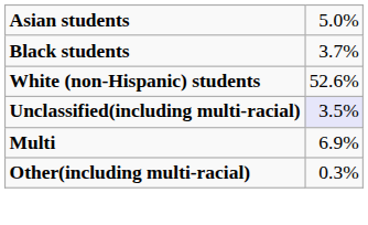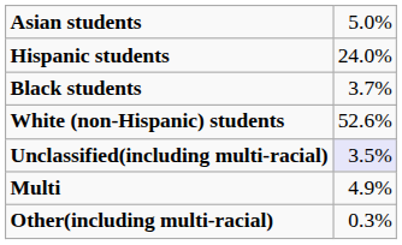 <table class="wikitable">
 <tr>
 <td><strong>Asian students</strong></td>
 <td align="right">5.0%</td>
+</tr>
+<tr>
+<td><strong>Hispanic students</strong></td>
+<td align="right">24.0%</td>
 </tr>
 <tr>
 <td><strong>Black students</strong></td>
 <td align="right">3.7%</td>
 </tr>
 <tr>
 <td><strong>White (non-Hispanic) students</strong></td>
 <td align="right">52.6%</td>
 </tr>
 <tr>
 <td><strong>Unclassified(including multi-racial)</strong></td>
 <td align="right" style="background: lavender;">3.5%</td>
 </tr>
 <tr>
 <td><strong>Multi</strong></td>
-<td align="right">6.9%</td>
+<td align="right">4.9%</td>
 </tr>
 <tr>
 <td><strong>Other(including multi-racial)</strong></td>
 <td align="right">0.3%</td>
 </tr>
 </table>
